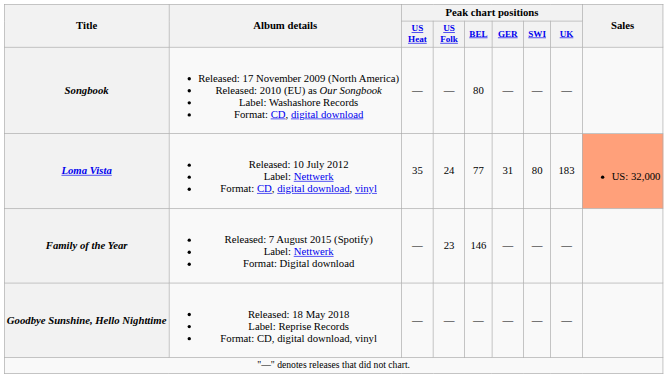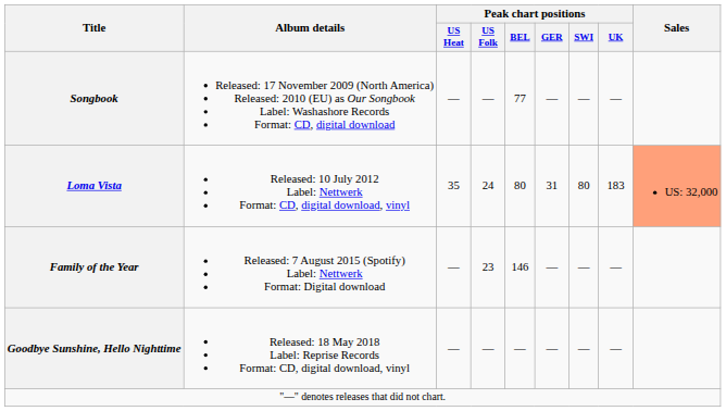 <table class="wikitable plainrowheaders" style="text-align:center;">
 <tr>
 <th scope="col" rowspan="2">Title</th>
 <th scope="col" rowspan="2">Album details</th>
 <th scope="col" colspan="6">Peak chart positions</th>
 <th scope="col" rowspan="2">Sales</th>
 </tr>
 <tr>
 <th scope="col" style="width:3em;font-size:85%;"><a href='#'>US<br>Heat</a><br></th>
 <th scope="col" style="width:3em;font-size:85%;"><a href='#'>US<br>Folk</a><br></th>
 <th scope="col" style="width:2.5em;font-size:85%;"><a href='#'>BEL</a><br></th>
 <th scope="col" style="width:3em;font-size:85%;"><a href='#'>GER</a><br></th>
 <th scope="col" style="width:2.5em;font-size:85%;"><a href='#'>SWI</a><br></th>
 <th scope="col" style="width:3em;font-size:85%;"><a href='#'>UK</a><br></th>
 </tr>
 <tr>
 <th scope="row"><em>Songbook</em></th>
 <td><br><ul><li>Released: 17 November 2009 (North America)</li><li>Released: 2010 (EU) as <em>Our Songbook</em></li><li>Label: Washashore Records</li><li>Format: <a href='#'>CD</a>, <a href='#'>digital download</a></li></ul></td>
 <td>—</td>
 <td>—</td>
-<td>80</td>
+<td>77</td>
 <td>—</td>
 <td>—</td>
 <td>—</td>
 <td></td>
 </tr>
 <tr>
 <th scope="row"><em><a href='#'>Loma Vista</a></em></th>
 <td><br><ul><li>Released: 10 July 2012</li><li>Label: <a href='#'>Nettwerk</a></li><li>Format: <a href='#'>CD</a>, <a href='#'>digital download</a>, <a href='#'>vinyl</a></li></ul></td>
 <td>35</td>
 <td>24</td>
-<td>77</td>
+<td>80</td>
 <td>31</td>
 <td>80</td>
 <td>183</td>
 <td style="background: lightsalmon;"><br><ul><li>US: 32,000</li></ul></td>
 </tr>
 <tr>
 <th scope="row"><em>Family of the Year</em></th>
 <td><br><ul><li>Released: 7 August 2015 (Spotify)</li><li>Label: <a href='#'>Nettwerk</a></li><li>Format: Digital download</li></ul></td>
 <td>—</td>
 <td>23</td>
 <td>146</td>
 <td>—</td>
 <td>—</td>
 <td>—</td>
 <td></td>
 </tr>
 <tr>
 <th scope="row"><em>Goodbye Sunshine, Hello Nighttime</em></th>
 <td><br><ul><li>Released: 18 May 2018</li><li>Label: Reprise Records</li><li>Format: CD, digital download, vinyl</li></ul></td>
 <td>—</td>
 <td>—</td>
 <td>—</td>
 <td>—</td>
 <td>—</td>
 <td>—</td>
 <td></td>
 </tr>
 <tr>
 <td colspan="14" style="text-align:center; font-size:90%;">"—" denotes releases that did not chart.</td>
 </tr>
 </table>
